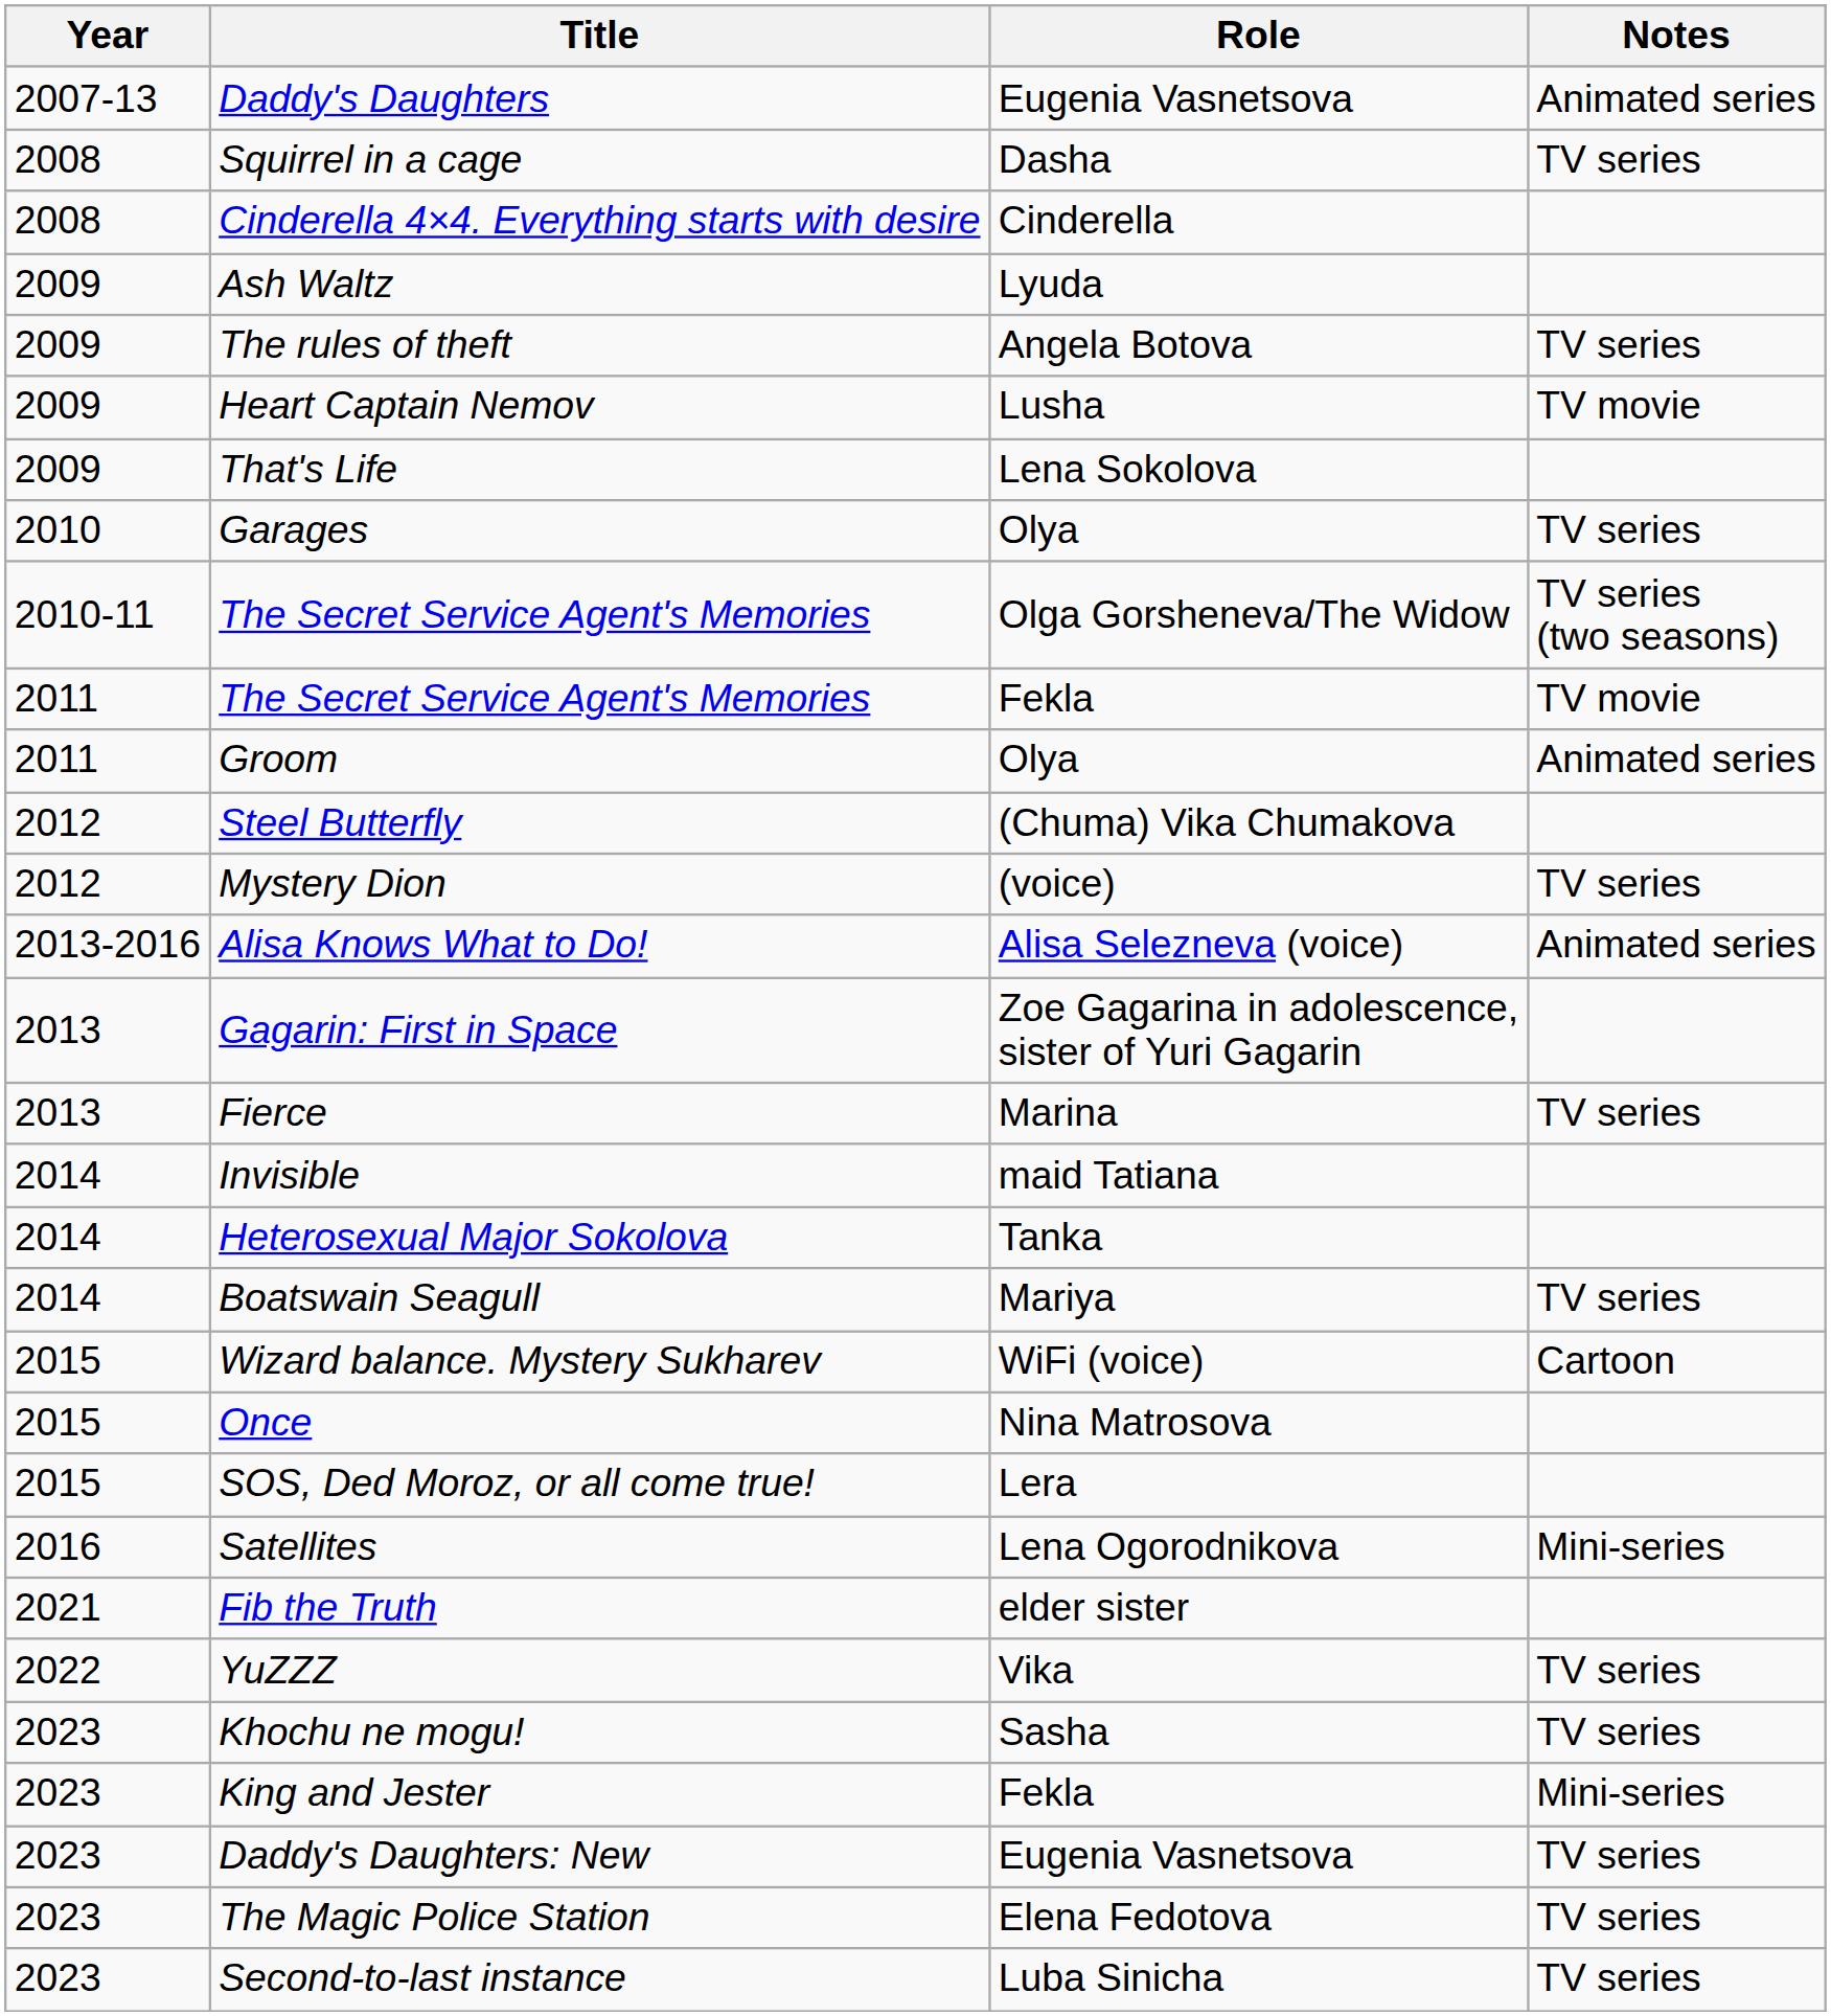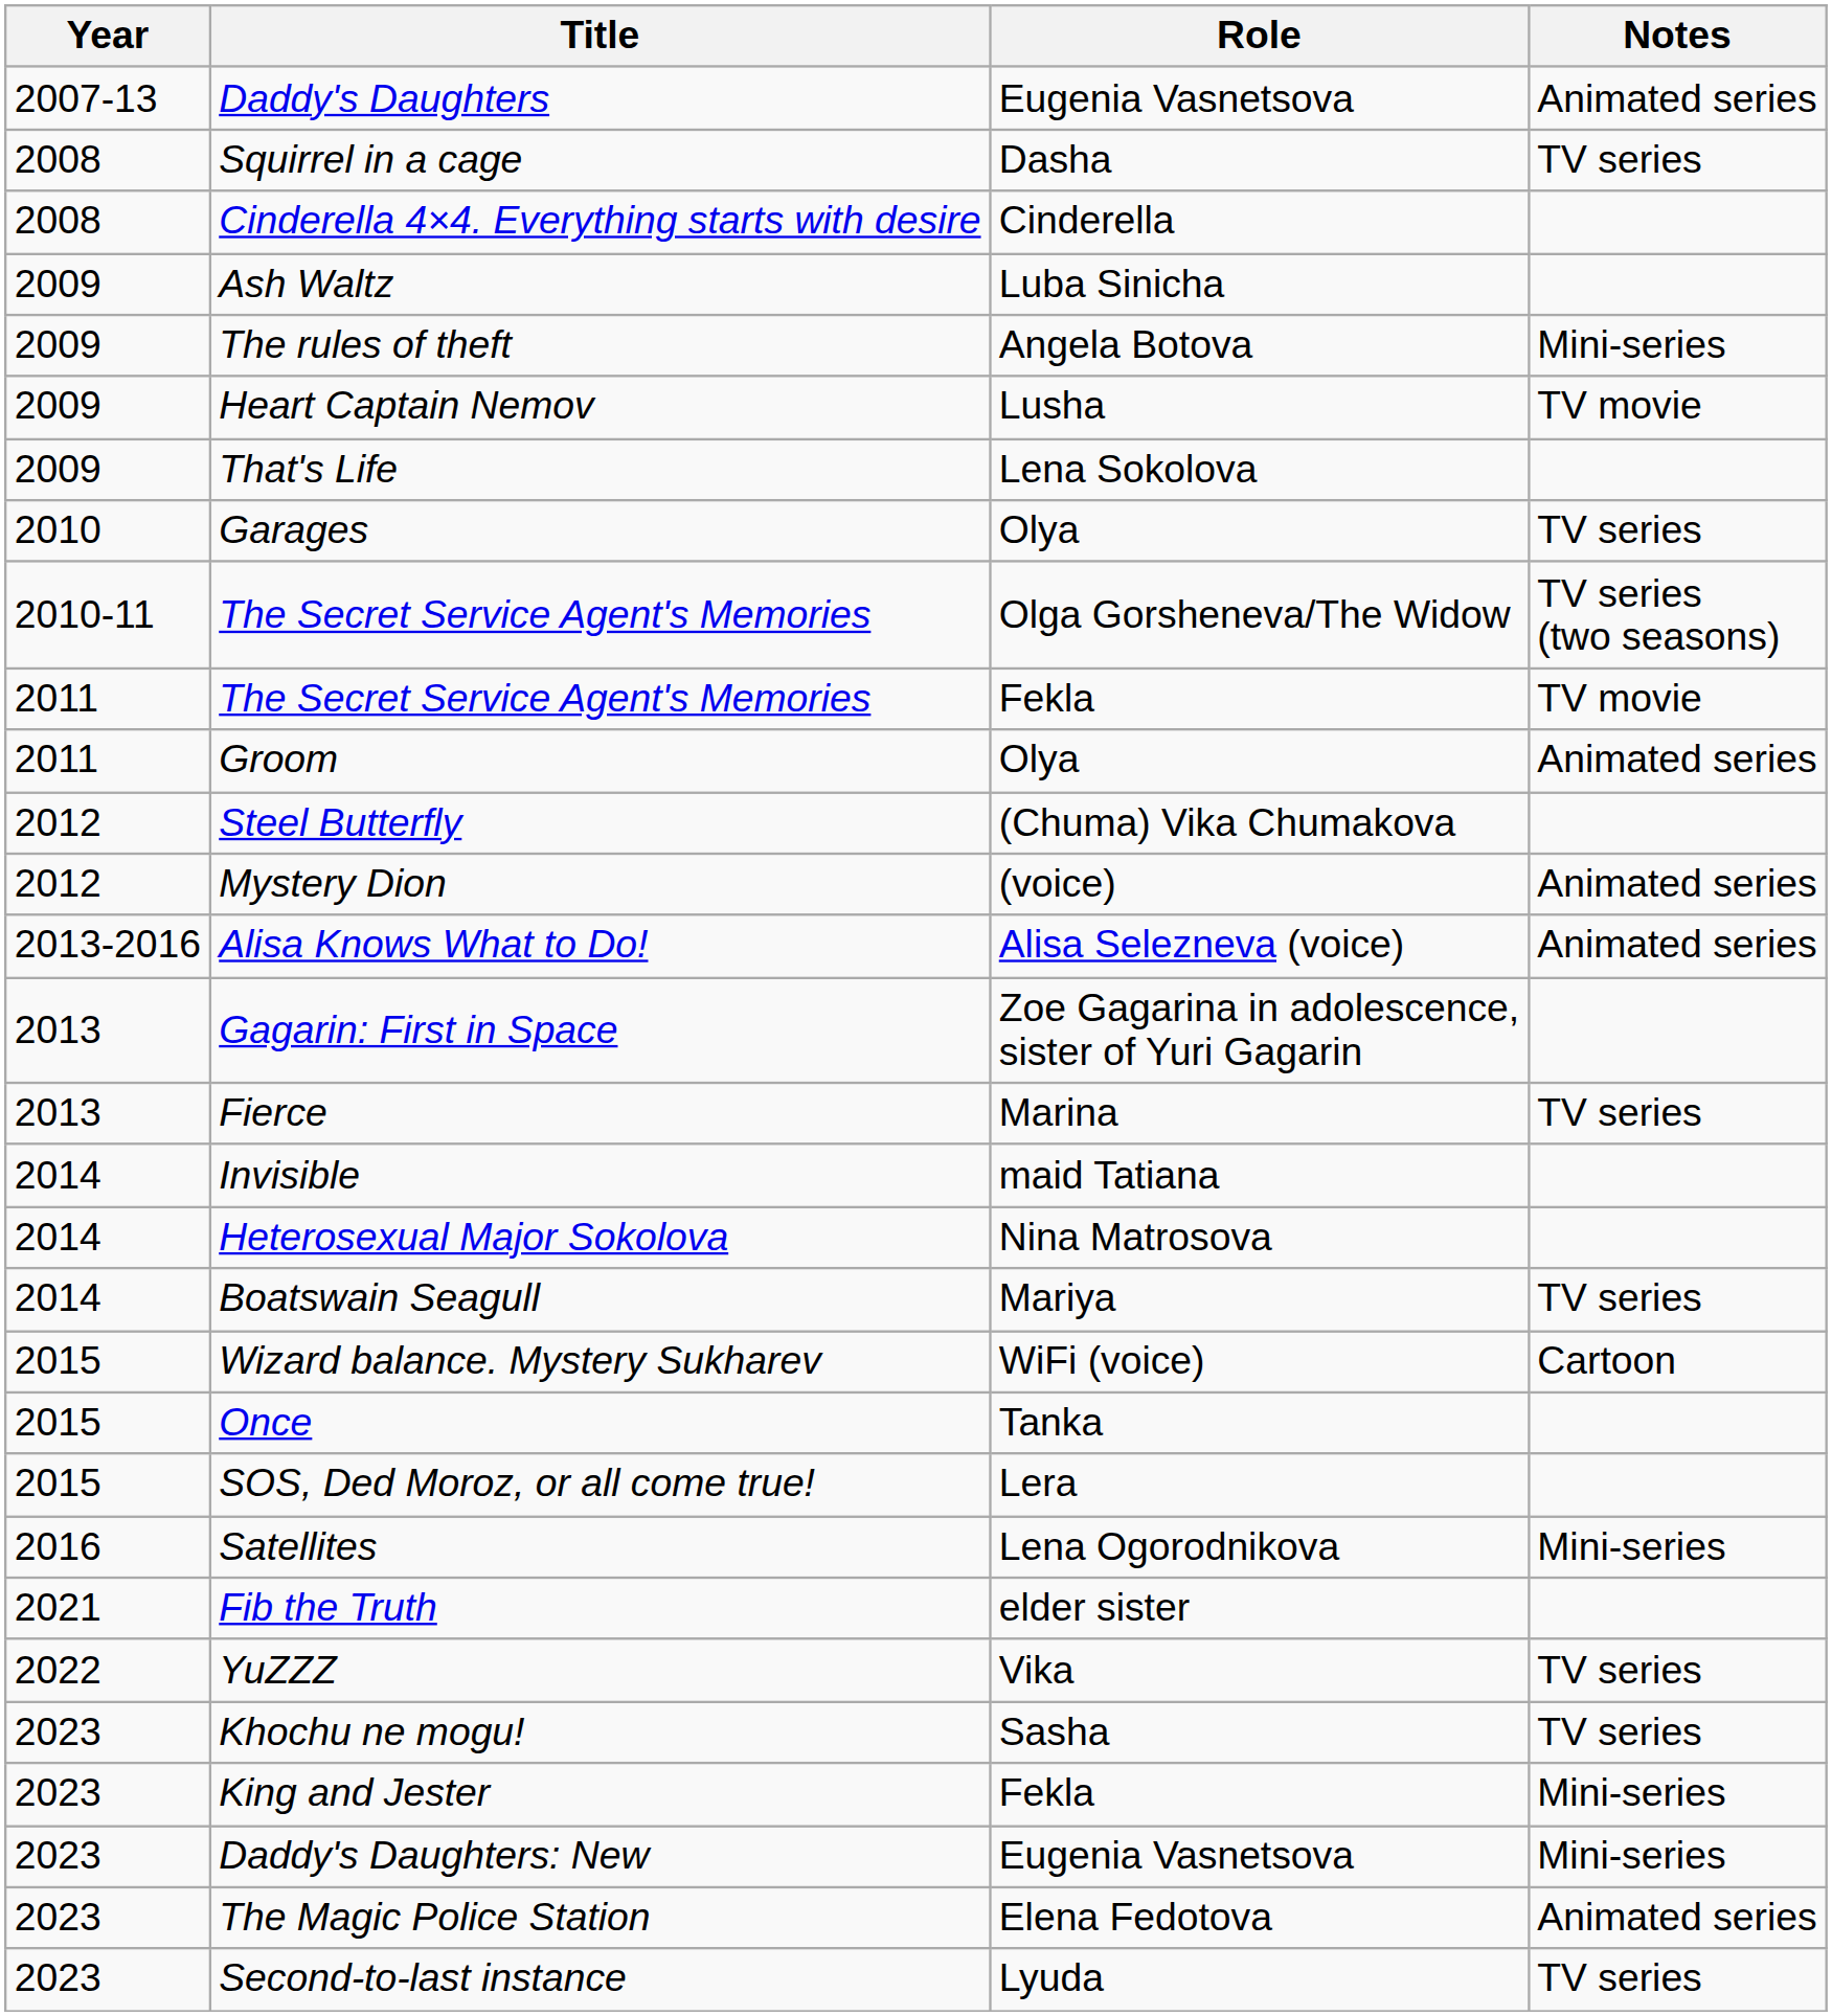 <table class="wikitable sortable">
 <tr>
 <th>Year</th>
 <th>Title</th>
 <th>Role</th>
 <th>Notes</th>
 </tr>
 <tr>
 <td>2007-13</td>
 <td><em><a href='#'>Daddy's Daughters</a></em></td>
 <td>Eugenia Vasnetsova</td>
 <td>Animated series</td>
 </tr>
 <tr>
 <td>2008</td>
 <td><em>Squirrel in a cage</em></td>
 <td>Dasha</td>
 <td>TV series</td>
 </tr>
 <tr>
 <td>2008</td>
 <td><em><a href='#'>Cinderella 4×4. Everything starts with desire</a></em></td>
 <td>Cinderella</td>
 <td></td>
 </tr>
 <tr>
 <td>2009</td>
 <td><em>Ash Waltz</em></td>
-<td>Lyuda</td>
+<td>Luba Sinicha</td>
 <td></td>
 </tr>
 <tr>
 <td>2009</td>
 <td><em>The rules of theft</em></td>
 <td>Angela Botova</td>
-<td>TV series</td>
+<td>Mini-series</td>
 </tr>
 <tr>
 <td>2009</td>
 <td><em>Heart Captain Nemov</em></td>
 <td>Lusha</td>
 <td>TV movie</td>
 </tr>
 <tr>
 <td>2009</td>
 <td><em>That's Life</em></td>
 <td>Lena Sokolova</td>
 <td></td>
 </tr>
 <tr>
 <td>2010</td>
 <td><em>Garages</em></td>
 <td>Olya</td>
 <td>TV series</td>
 </tr>
 <tr>
 <td>2010-11</td>
 <td><em><a href='#'>The Secret Service Agent's Memories</a></em></td>
 <td>Olga Gorsheneva/The Widow</td>
 <td>TV series<br>(two seasons)</td>
 </tr>
 <tr>
 <td>2011</td>
 <td><em><a href='#'>The Secret Service Agent's Memories</a></em></td>
 <td>Fekla</td>
 <td>TV movie</td>
 </tr>
 <tr>
 <td>2011</td>
 <td><em>Groom</em></td>
 <td>Olya</td>
 <td>Animated series</td>
 </tr>
 <tr>
 <td>2012</td>
 <td><em><a href='#'>Steel Butterfly</a></em></td>
 <td>(Сhuma) Vika Chumakova</td>
 <td></td>
 </tr>
 <tr>
 <td>2012</td>
 <td><em>Mystery Dion</em></td>
 <td>(voice)</td>
-<td>TV series</td>
+<td>Animated series</td>
 </tr>
 <tr>
 <td>2013-2016</td>
 <td><em><a href='#'>Alisa Knows What to Do!</a></em></td>
 <td><a href='#'>Alisa Selezneva</a> (voice)</td>
 <td>Animated series</td>
 </tr>
 <tr>
 <td>2013</td>
 <td><em><a href='#'>Gagarin: First in Space</a></em></td>
 <td>Zoe Gagarina in adolescence,<br>sister of Yuri Gagarin</td>
 <td></td>
 </tr>
 <tr>
 <td>2013</td>
 <td><em>Fierce</em></td>
 <td>Marina</td>
 <td>TV series</td>
 </tr>
 <tr>
 <td>2014</td>
 <td><em>Invisible</em></td>
 <td>maid Tatiana</td>
 <td></td>
 </tr>
 <tr>
 <td>2014</td>
 <td><em><a href='#'>Heterosexual Major Sokolova</a></em></td>
-<td>Tanka</td>
+<td>Nina Matrosova</td>
 <td></td>
 </tr>
 <tr>
 <td>2014</td>
 <td><em>Boatswain Seagull</em></td>
 <td>Mariya</td>
 <td>TV series</td>
 </tr>
 <tr>
 <td>2015</td>
 <td><em>Wizard balance. Mystery Sukharev</em></td>
 <td>WiFi (voice)</td>
 <td>Cartoon</td>
 </tr>
 <tr>
 <td>2015</td>
 <td><em><a href='#'>Once</a></em></td>
-<td>Nina Matrosova</td>
+<td>Tanka</td>
 <td></td>
 </tr>
 <tr>
 <td>2015</td>
 <td><em>SOS, Ded Moroz, or all come true!</em></td>
 <td>Lera</td>
 <td></td>
 </tr>
 <tr>
 <td>2016</td>
 <td><em>Satellites</em></td>
 <td>Lena Ogorodnikova</td>
 <td>Mini-series</td>
 </tr>
 <tr>
 <td>2021</td>
 <td><em><a href='#'>Fib the Truth</a></em></td>
 <td>elder sister</td>
 <td></td>
 </tr>
 <tr>
 <td>2022</td>
 <td><em>YuZZZ</em></td>
 <td>Vika</td>
 <td>TV series</td>
 </tr>
 <tr>
 <td>2023</td>
 <td><em>Khochu ne mogu!</em></td>
 <td>Sasha</td>
 <td>TV series</td>
 </tr>
 <tr>
 <td>2023</td>
 <td><em>King and Jester</em></td>
 <td>Fekla</td>
 <td>Mini-series</td>
 </tr>
 <tr>
 <td>2023</td>
 <td><em>Daddy's Daughters: New</em></td>
 <td>Eugenia Vasnetsova</td>
-<td>TV series</td>
+<td>Mini-series</td>
 </tr>
 <tr>
 <td>2023</td>
 <td><em>The Magic Police Station</em></td>
 <td>Elena Fedotova</td>
-<td>TV series</td>
+<td>Animated series</td>
 </tr>
 <tr>
 <td>2023</td>
 <td><em>Second-to-last instance</em></td>
-<td>Luba Sinicha</td>
+<td>Lyuda</td>
 <td>TV series</td>
 </tr>
 <tr>
 </tr>
 </table>
